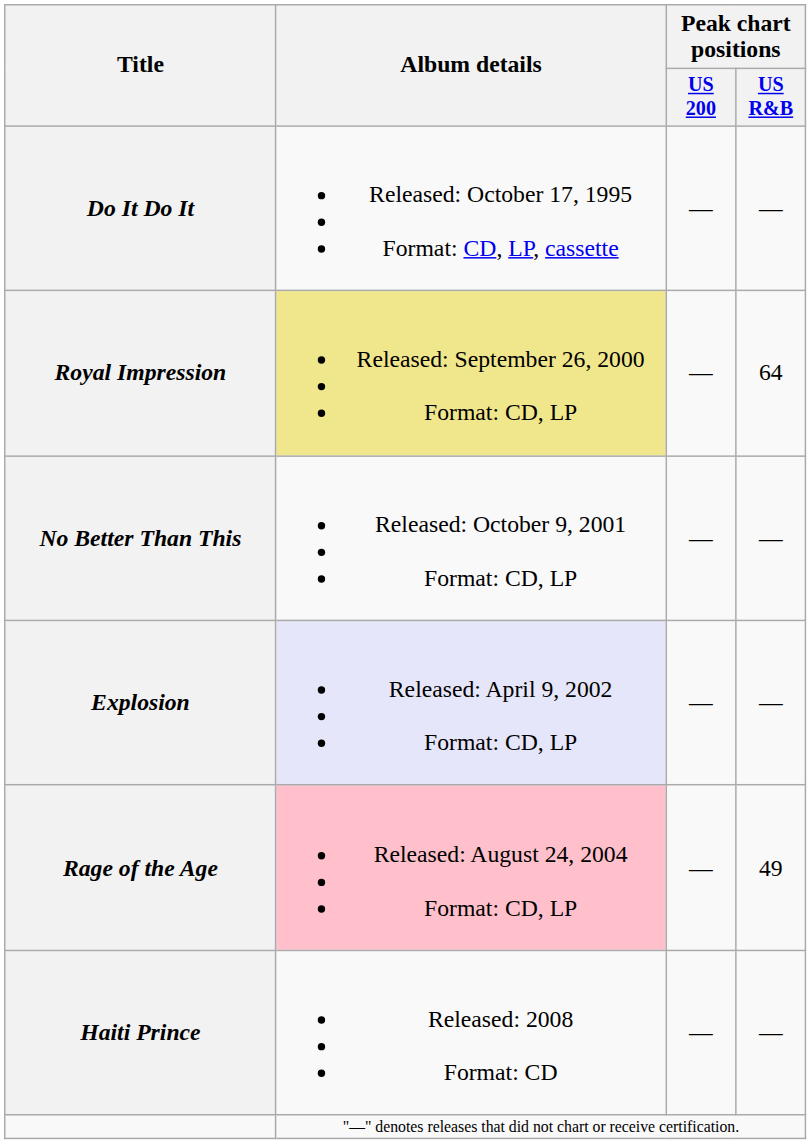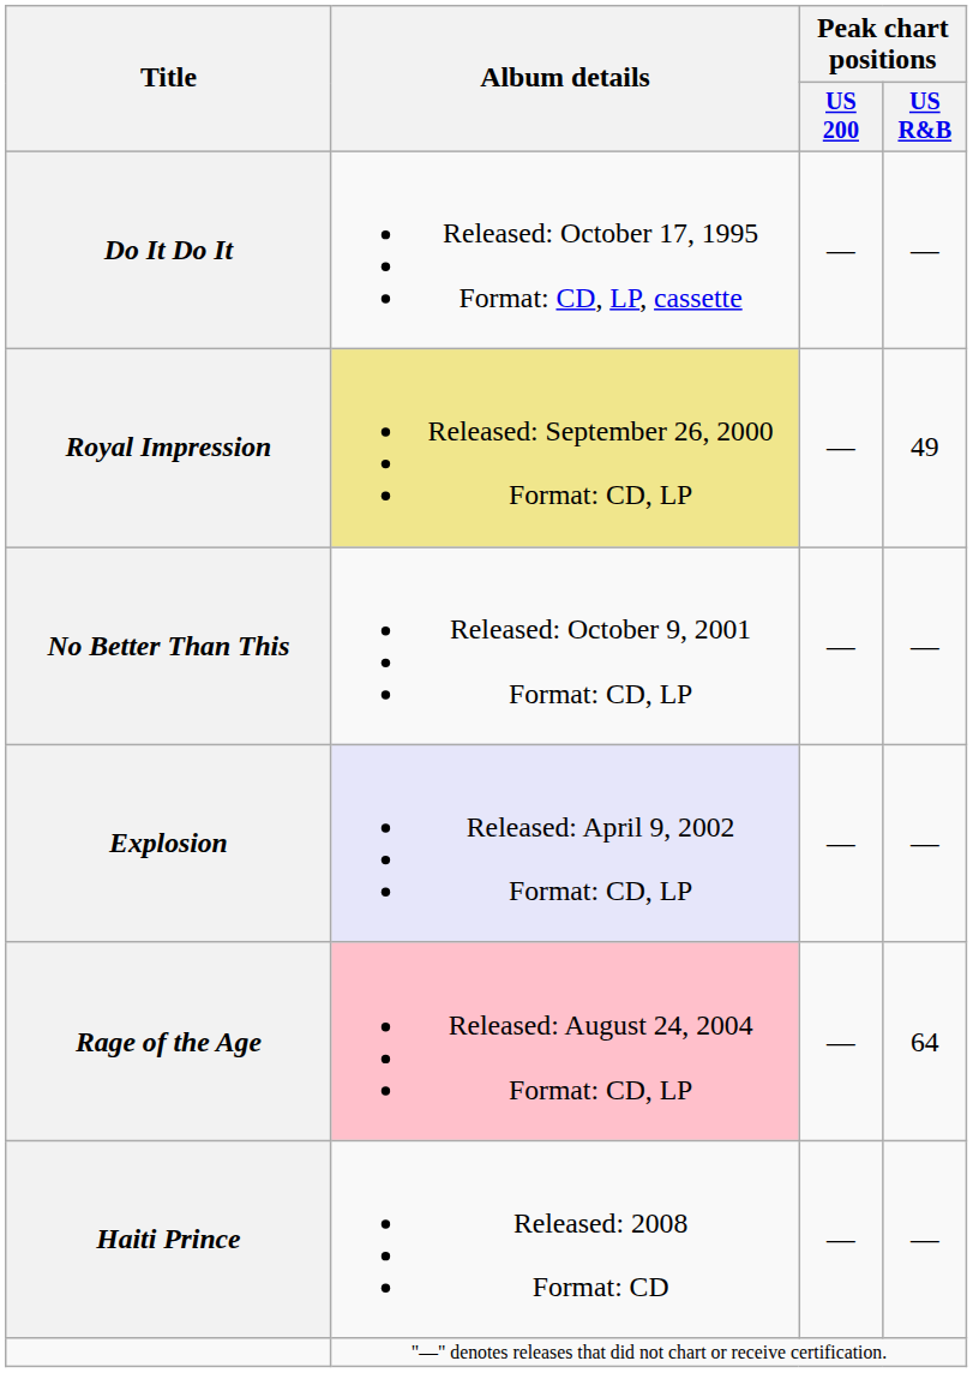 <table class="wikitable" style="text-align:center;">
 <tr>
 <th scope="col" rowspan="2" style="width:11em;">Title</th>
 <th scope="col" rowspan="2" style="width:16em;">Album details</th>
 <th scope="col" colspan="4">Peak chart positions</th>
 </tr>
 <tr>
 <th style="width:3em; font-size:85%"><a href='#'>US 200</a></th>
 <th style="width:3em; font-size:85%"><a href='#'>US R&B</a><br></th>
 </tr>
 <tr>
 <th scope="row"><em>Do It Do It</em></th>
 <td><br><ul><li>Released: October 17, 1995</li><li></li><li>Format: <a href='#'>CD</a>, <a href='#'>LP</a>, <a href='#'>cassette</a></li></ul></td>
 <td style="text-align:center;">—</td>
 <td style="text-align:center;">—</td>
 </tr>
 <tr>
 <th scope="row"><em>Royal Impression</em></th>
 <td style="background: khaki;"><br><ul><li>Released: September 26, 2000</li><li></li><li>Format: CD, LP</li></ul></td>
 <td style="text-align:center;">—</td>
-<td style="text-align:center;">64</td>
+<td style="text-align:center;">49</td>
 </tr>
 <tr>
 <th scope="row"><em>No Better Than This</em></th>
 <td><br><ul><li>Released: October 9, 2001</li><li></li><li>Format: CD, LP</li></ul></td>
 <td style="text-align:center;">—</td>
 <td style="text-align:center;">—</td>
 </tr>
 <tr>
 <th scope="row"><em>Explosion</em></th>
 <td style="background: lavender;"><br><ul><li>Released: April 9, 2002</li><li></li><li>Format: CD, LP</li></ul></td>
 <td style="text-align:center;">—</td>
 <td style="text-align:center;">—</td>
 </tr>
 <tr>
 <th scope="row"><em>Rage of the Age</em></th>
 <td style="background: pink;"><br><ul><li>Released: August 24, 2004</li><li></li><li>Format: CD, LP</li></ul></td>
 <td style="text-align:center;">—</td>
-<td style="text-align:center;">49</td>
+<td style="text-align:center;">64</td>
 </tr>
 <tr>
 <th scope="row"><em>Haiti Prince</em></th>
 <td><br><ul><li>Released: 2008</li><li></li><li>Format: CD</li></ul></td>
 <td style="text-align:center;">—</td>
 <td style="text-align:center;">—</td>
 </tr>
 <tr>
 <td></td>
 <td colspan="20" style="text-align:center; font-size:8pt;">"—" denotes releases that did not chart or receive certification.</td>
 </tr>
 </table>
